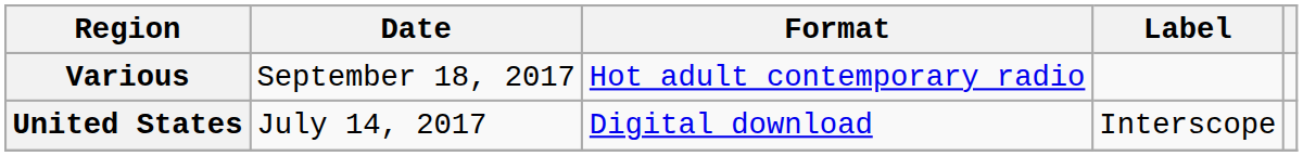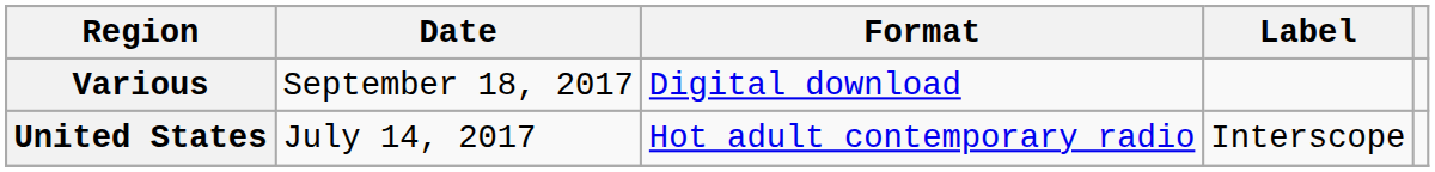 <table class="wikitable plainrowheaders">
 <tr>
 <th scope="col">Region</th>
 <th scope="col">Date</th>
 <th scope="col">Format</th>
 <th scope="col">Label</th>
 <th scope="col"></th>
 </tr>
 <tr>
 <th scope="row">Various</th>
 <td>September 18, 2017</td>
-<td><a href='#'>Hot adult contemporary radio</a></td>
+<td><a href='#'>Digital download</a></td>
 <td></td>
 <td></td>
 </tr>
 <tr>
 <th scope="row">United States</th>
 <td>July 14, 2017</td>
-<td><a href='#'>Digital download</a></td>
+<td><a href='#'>Hot adult contemporary radio</a></td>
 <td>Interscope</td>
 <td></td>
 </tr>
 <tr>
 </tr>
 </table>
